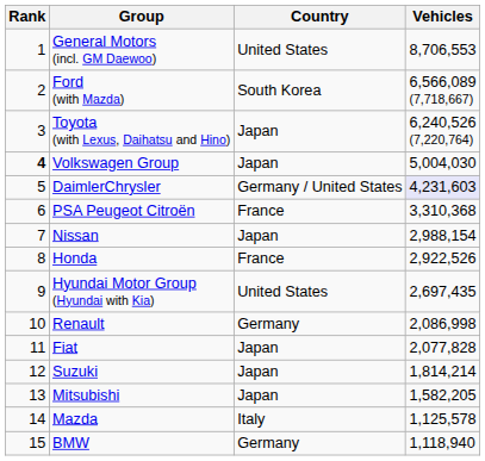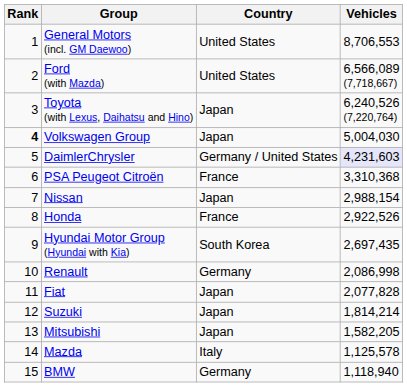 <table class="wikitable sortable" style="text-align:right;">
 <tr>
 <th>Rank</th>
 <th>Group</th>
 <th>Country</th>
 <th>Vehicles</th>
 </tr>
 <tr>
 <td>1</td>
 <td style="text-align:left;"><a href='#'>General Motors</a> <br> <small>(incl. <a href='#'>GM Daewoo</a>)</small></td>
 <td style="text-align:left;">United States</td>
 <td style="text-align:left;">8,706,553</td>
 </tr>
 <tr>
 <td>2</td>
 <td style="text-align:left;"><a href='#'>Ford</a> <br> <small>(with <a href='#'>Mazda</a>)</small></td>
-<td style="text-align:left;">South Korea</td>
+<td style="text-align:left;">United States</td>
 <td style="text-align:left;">6,566,089 <br> <small>(7,718,667)</small></td>
 </tr>
 <tr>
 <td>3</td>
 <td style="text-align:left;"><a href='#'>Toyota</a> <br> <small>(with <a href='#'>Lexus</a>, <a href='#'>Daihatsu</a> and <a href='#'>Hino</a>)</small></td>
 <td style="text-align:left;">Japan</td>
 <td style="text-align:left;">6,240,526 <br> <small>(7,220,764)</small></td>
 </tr>
 <tr>
 <td><strong>4</strong></td>
 <td style="text-align:left;"><a href='#'>Volkswagen Group</a></td>
 <td style="text-align:left;">Japan</td>
 <td style="text-align:left;">5,004,030</td>
 </tr>
 <tr>
 <td>5</td>
 <td style="text-align:left;"><a href='#'>DaimlerChrysler</a></td>
 <td style="text-align:left;">Germany / United States</td>
 <td style="background: lavender; text-align:left;">4,231,603</td>
 </tr>
 <tr>
 <td>6</td>
 <td style="text-align:left;"><a href='#'>PSA Peugeot Citroën</a></td>
 <td style="text-align:left;">France</td>
 <td style="text-align:left;">3,310,368</td>
 </tr>
 <tr>
 <td>7</td>
 <td style="text-align:left;"><a href='#'>Nissan</a></td>
 <td style="text-align:left;">Japan</td>
 <td style="text-align:left;">2,988,154</td>
 </tr>
 <tr>
 <td>8</td>
 <td style="text-align:left;"><a href='#'>Honda</a></td>
 <td style="text-align:left;">France</td>
 <td style="text-align:left;">2,922,526</td>
 </tr>
 <tr>
 <td>9</td>
 <td style="text-align:left;"><a href='#'>Hyundai Motor Group</a> <br> <small>(<a href='#'>Hyundai</a> with <a href='#'>Kia</a>)</small></td>
-<td style="text-align:left;">United States</td>
+<td style="text-align:left;">South Korea</td>
 <td style="text-align:left;">2,697,435</td>
 </tr>
 <tr>
 <td>10</td>
 <td style="text-align:left;"><a href='#'>Renault</a></td>
 <td style="text-align:left;">Germany</td>
 <td style="text-align:left;">2,086,998</td>
 </tr>
 <tr>
 <td>11</td>
 <td style="text-align:left;"><a href='#'>Fiat</a></td>
 <td style="text-align:left;">Japan</td>
 <td style="text-align:left;">2,077,828</td>
 </tr>
 <tr>
 <td>12</td>
 <td style="text-align:left;"><a href='#'>Suzuki</a></td>
 <td style="text-align:left;">Japan</td>
 <td style="text-align:left;">1,814,214</td>
 </tr>
 <tr>
 <td>13</td>
 <td style="text-align:left;"><a href='#'>Mitsubishi</a></td>
 <td style="text-align:left;">Japan</td>
 <td style="text-align:left;">1,582,205</td>
 </tr>
 <tr>
 <td>14</td>
 <td style="text-align:left;"><a href='#'>Mazda</a></td>
 <td style="text-align:left;">Italy</td>
 <td style="text-align:left;">1,125,578</td>
 </tr>
 <tr>
 <td>15</td>
 <td style="text-align:left;"><a href='#'>BMW</a></td>
 <td style="text-align:left;">Germany</td>
 <td style="text-align:left;">1,118,940</td>
 </tr>
 </table>
